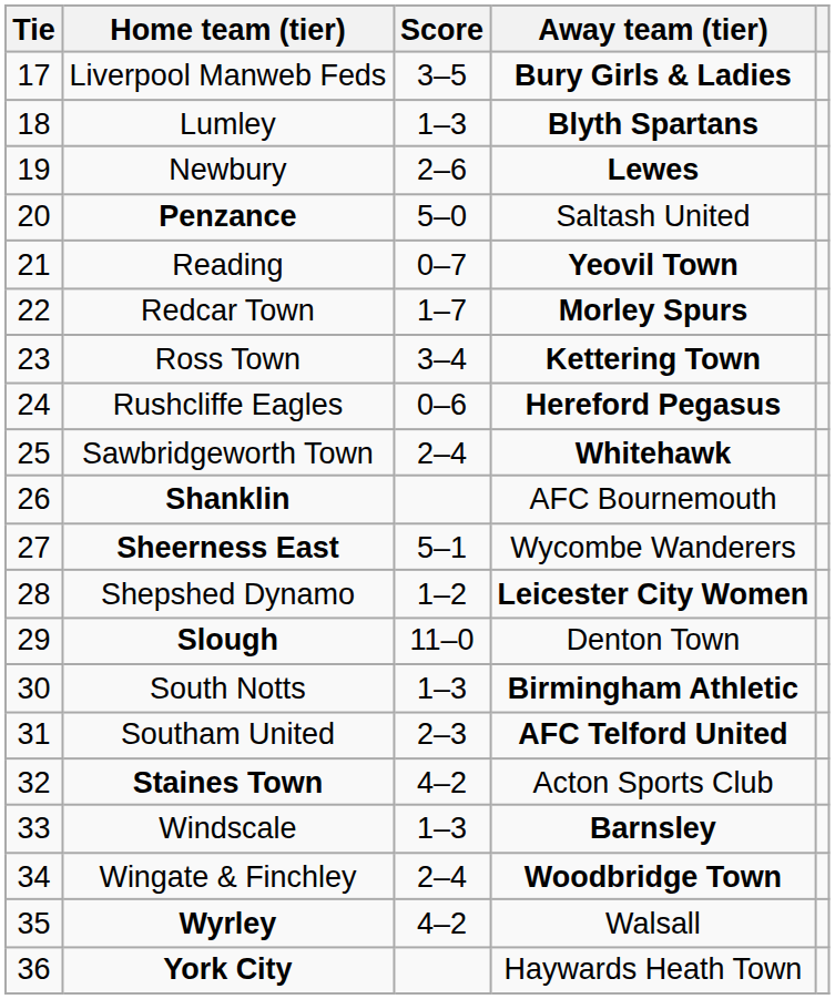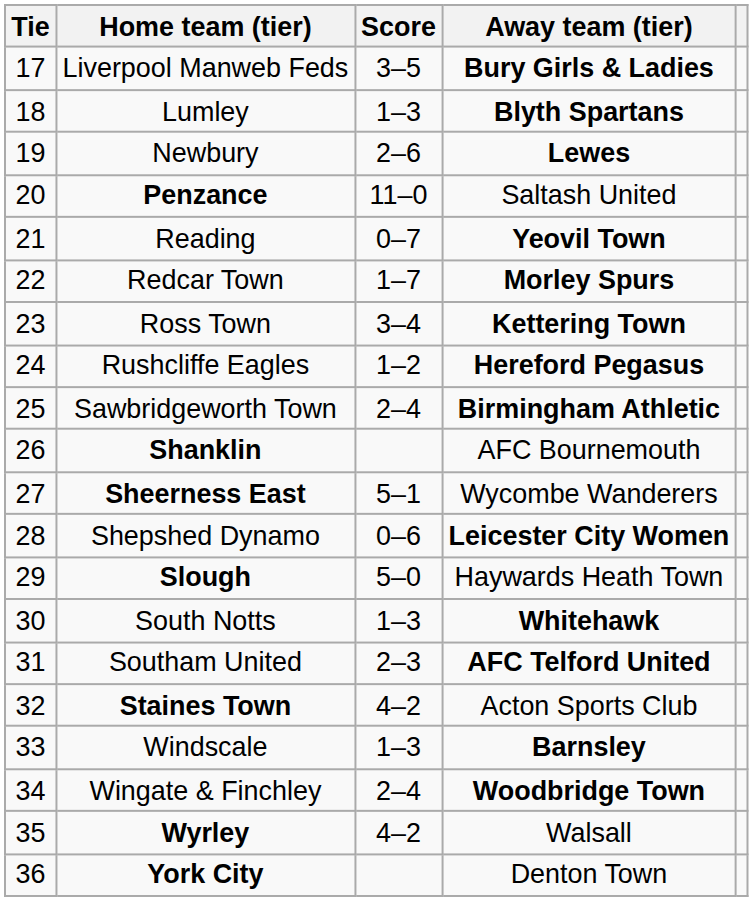 <table class="wikitable" style="text-align:center; font-size:85%">
 <tr>
 <th>Tie</th>
 <th>Home team (tier)</th>
 <th>Score</th>
 <th>Away team (tier)</th>
 <th></th>
 </tr>
 <tr>
 <td align="center">17</td>
 <td>Liverpool Manweb Feds</td>
 <td align="center">3–5</td>
 <td><strong>Bury Girls & Ladies</strong></td>
 <td></td>
 </tr>
 <tr>
 <td align="center">18</td>
 <td>Lumley</td>
 <td align="center">1–3</td>
 <td><strong>Blyth Spartans</strong></td>
 <td></td>
 </tr>
 <tr>
 <td align="center">19</td>
 <td>Newbury</td>
 <td align="center">2–6</td>
 <td><strong>Lewes</strong></td>
 <td></td>
 </tr>
 <tr>
 <td align="center">20</td>
 <td><strong>Penzance</strong></td>
-<td align="center">5–0</td>
+<td align="center">11–0</td>
 <td>Saltash United</td>
 <td></td>
 </tr>
 <tr>
 <td align="center">21</td>
 <td>Reading</td>
 <td align="center">0–7</td>
 <td><strong>Yeovil Town</strong></td>
 <td></td>
 </tr>
 <tr>
 <td align="center">22</td>
 <td>Redcar Town</td>
 <td align="center">1–7</td>
 <td><strong>Morley Spurs</strong></td>
 <td></td>
 </tr>
 <tr>
 <td align="center">23</td>
 <td>Ross Town</td>
 <td align="center">3–4</td>
 <td><strong>Kettering Town</strong></td>
 <td></td>
 </tr>
 <tr>
 <td align="center">24</td>
 <td>Rushcliffe Eagles</td>
-<td align="center">0–6</td>
+<td align="center">1–2</td>
 <td><strong>Hereford Pegasus</strong></td>
 <td></td>
 </tr>
 <tr>
 <td align="center">25</td>
 <td>Sawbridgeworth Town</td>
 <td align="center">2–4</td>
-<td><strong>Whitehawk</strong></td>
+<td><strong>Birmingham Athletic</strong></td>
 <td></td>
 </tr>
 <tr>
 <td align="center">26</td>
 <td><strong>Shanklin</strong></td>
 <td align="center"></td>
 <td>AFC Bournemouth</td>
 <td></td>
 </tr>
 <tr>
 <td align="center">27</td>
 <td><strong>Sheerness East</strong></td>
 <td align="center">5–1</td>
 <td>Wycombe Wanderers</td>
 <td></td>
 </tr>
 <tr>
 <td align="center">28</td>
 <td>Shepshed Dynamo</td>
-<td align="center">1–2</td>
+<td align="center">0–6</td>
 <td><strong>Leicester City Women</strong></td>
 <td></td>
 </tr>
 <tr>
 <td align="center">29</td>
 <td><strong>Slough</strong></td>
-<td align="center">11–0</td>
-<td>Denton Town</td>
+<td align="center">5–0</td>
+<td>Haywards Heath Town</td>
 <td></td>
 </tr>
 <tr>
 <td align="center">30</td>
 <td>South Notts</td>
 <td align="center">1–3</td>
-<td><strong>Birmingham Athletic</strong></td>
+<td><strong>Whitehawk</strong></td>
 <td></td>
 </tr>
 <tr>
 <td align="center">31</td>
 <td>Southam United</td>
 <td align="center">2–3</td>
 <td><strong>AFC Telford United</strong></td>
 <td></td>
 </tr>
 <tr>
 <td align="center">32</td>
 <td><strong>Staines Town</strong></td>
 <td align="center">4–2</td>
 <td>Acton Sports Club</td>
 <td></td>
 </tr>
 <tr>
 <td align="center">33</td>
 <td>Windscale</td>
 <td align="center">1–3</td>
 <td><strong>Barnsley</strong></td>
 <td></td>
 </tr>
 <tr>
 <td align="center">34</td>
 <td>Wingate & Finchley</td>
 <td align="center">2–4</td>
 <td><strong>Woodbridge Town</strong></td>
 <td></td>
 </tr>
 <tr>
 <td align="center">35</td>
 <td><strong>Wyrley</strong></td>
 <td align="center">4–2</td>
 <td>Walsall</td>
 <td></td>
 </tr>
 <tr>
 <td align="center">36</td>
 <td><strong>York City</strong></td>
 <td align="center"></td>
-<td>Haywards Heath Town</td>
+<td>Denton Town</td>
 <td></td>
 </tr>
 </table>
